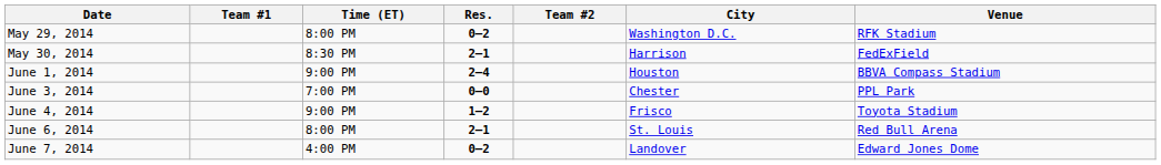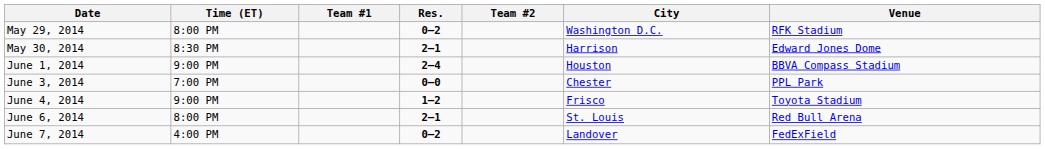 <table class="wikitable"  style="text-align:left; width:100%;">
 <tr>
 <th>Date</th>
+<th>Time (ET)</th>
 <th>Team #1</th>
-<th>Time (ET)</th>
 <th>Res.</th>
 <th>Team #2</th>
 <th>City</th>
 <th>Venue</th>
 </tr>
 <tr>
 <td>May 29, 2014</td>
+<td>8:00 PM</td>
 <td></td>
-<td>8:00 PM</td>
 <td style="text-align:center;"><strong>0–2</strong></td>
 <td><strong></strong></td>
 <td><a href='#'>Washington D.C.</a></td>
 <td><a href='#'>RFK Stadium</a></td>
 </tr>
 <tr>
 <td>May 30, 2014</td>
+<td>8:30 PM</td>
 <td><strong></strong></td>
-<td>8:30 PM</td>
 <td style="text-align:center;"><strong>2–1</strong></td>
 <td></td>
 <td><a href='#'>Harrison</a></td>
-<td><a href='#'>FedExField</a></td>
+<td><a href='#'>Edward Jones Dome</a></td>
 </tr>
 <tr>
 <td>June 1, 2014</td>
+<td>9:00 PM</td>
 <td></td>
-<td>9:00 PM</td>
 <td style="text-align:center;"><strong>2–4</strong></td>
 <td><strong></strong></td>
 <td><a href='#'>Houston</a></td>
 <td><a href='#'>BBVA Compass Stadium</a></td>
 </tr>
 <tr>
 <td>June 3, 2014</td>
+<td>7:00 PM</td>
 <td></td>
-<td>7:00 PM</td>
 <td style="text-align:center;"><strong>0–0</strong></td>
 <td></td>
 <td><a href='#'>Chester</a></td>
 <td><a href='#'>PPL Park</a></td>
 </tr>
 <tr>
 <td>June 4, 2014</td>
+<td>9:00 PM</td>
 <td></td>
-<td>9:00 PM</td>
 <td style="text-align:center;"><strong>1–2</strong></td>
 <td><strong></strong></td>
 <td><a href='#'>Frisco</a></td>
 <td><a href='#'>Toyota Stadium</a></td>
 </tr>
 <tr>
 <td>June 6, 2014</td>
+<td>8:00 PM</td>
 <td><strong></strong></td>
-<td>8:00 PM</td>
 <td style="text-align:center;"><strong>2–1</strong></td>
 <td></td>
 <td><a href='#'>St. Louis</a></td>
 <td><a href='#'>Red Bull Arena</a></td>
 </tr>
 <tr>
 <td>June 7, 2014</td>
+<td>4:00 PM</td>
 <td></td>
-<td>4:00 PM</td>
 <td style="text-align:center;"><strong>0–2</strong></td>
 <td><strong></strong></td>
 <td><a href='#'>Landover</a></td>
-<td><a href='#'>Edward Jones Dome</a></td>
+<td><a href='#'>FedExField</a></td>
 </tr>
 </table>
